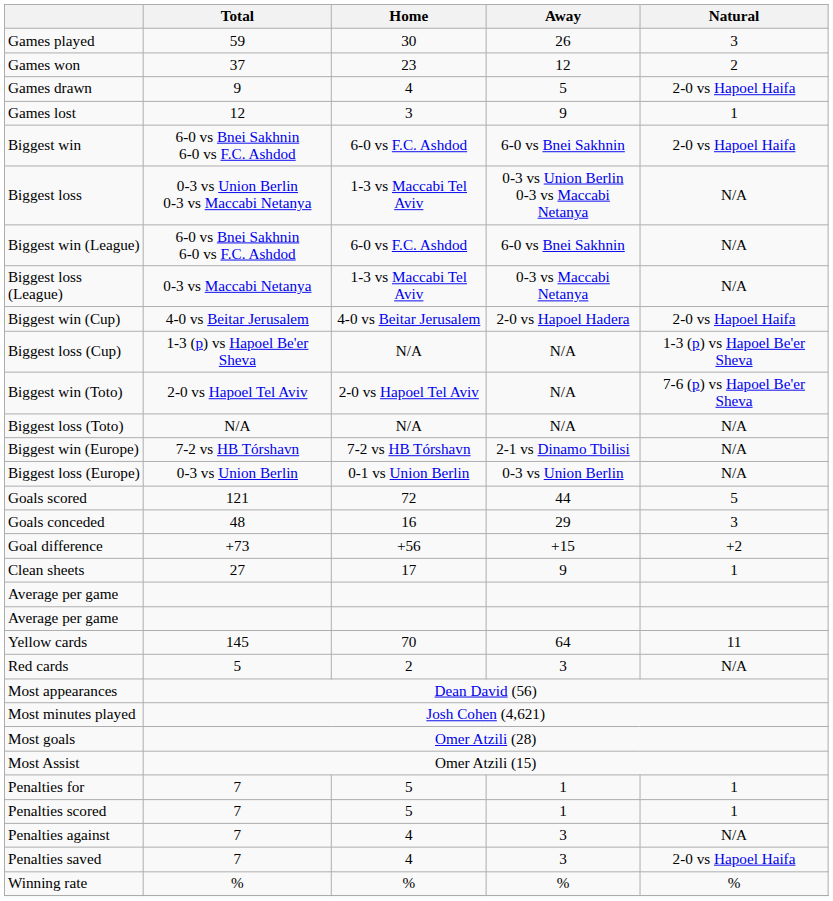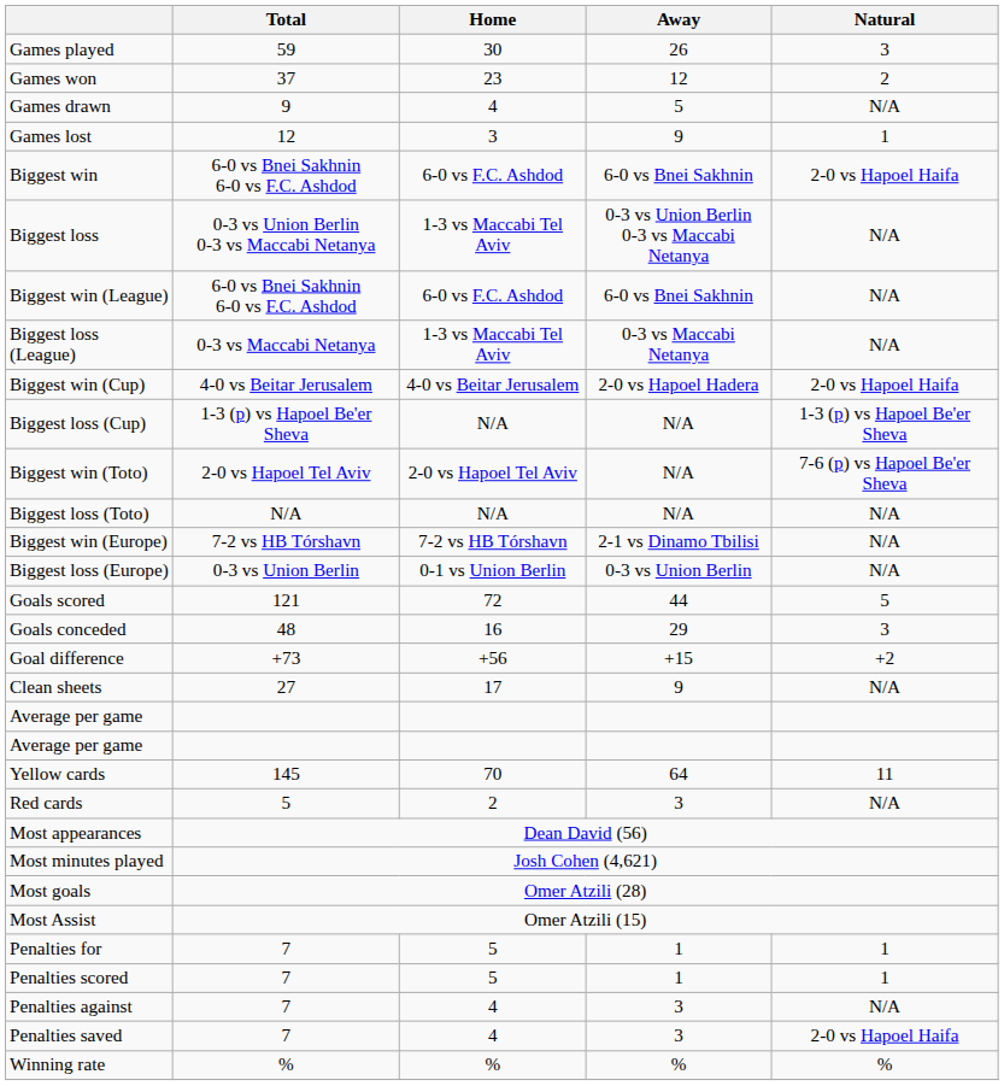 <table class="wikitable" style="text-align: center;">
 <tr>
 <th></th>
 <th>Total</th>
 <th>Home</th>
 <th>Away</th>
 <th>Natural</th>
 </tr>
 <tr>
 <td align=left>Games played</td>
 <td>59</td>
 <td>30</td>
 <td>26</td>
 <td>3</td>
 </tr>
 <tr>
 <td align=left>Games won</td>
 <td>37</td>
 <td>23</td>
 <td>12</td>
 <td>2</td>
 </tr>
 <tr>
 <td align=left>Games drawn</td>
 <td>9</td>
 <td>4</td>
 <td>5</td>
-<td>2-0 vs <a href='#'>Hapoel Haifa</a></td>
+<td>N/A</td>
 </tr>
 <tr>
 <td align=left>Games lost</td>
 <td>12</td>
 <td>3</td>
 <td>9</td>
 <td>1</td>
 </tr>
 <tr>
 <td align=left>Biggest win</td>
 <td>6-0 vs <a href='#'>Bnei Sakhnin</a><br> 6-0 vs <a href='#'>F.C. Ashdod</a></td>
 <td>6-0 vs <a href='#'>F.C. Ashdod</a></td>
 <td>6-0 vs <a href='#'>Bnei Sakhnin</a></td>
 <td>2-0 vs <a href='#'>Hapoel Haifa</a></td>
 </tr>
 <tr>
 <td align=left>Biggest loss</td>
 <td>0-3 vs <a href='#'>Union Berlin</a><br>0-3 vs <a href='#'>Maccabi Netanya</a></td>
 <td>1-3 vs <a href='#'>Maccabi Tel Aviv</a></td>
 <td>0-3 vs <a href='#'>Union Berlin</a><br>0-3 vs <a href='#'>Maccabi Netanya</a></td>
 <td>N/A</td>
 </tr>
 <tr>
 <td align=left>Biggest win (League)</td>
 <td>6-0 vs <a href='#'>Bnei Sakhnin</a><br>6-0 vs <a href='#'>F.C. Ashdod</a></td>
 <td>6-0 vs <a href='#'>F.C. Ashdod</a></td>
 <td>6-0 vs <a href='#'>Bnei Sakhnin</a></td>
 <td>N/A</td>
 </tr>
 <tr>
 <td align=left>Biggest loss (League)</td>
 <td>0-3 vs <a href='#'>Maccabi Netanya</a></td>
 <td>1-3 vs <a href='#'>Maccabi Tel Aviv</a></td>
 <td>0-3 vs <a href='#'>Maccabi Netanya</a></td>
 <td>N/A</td>
 </tr>
 <tr>
 <td align=left>Biggest win (Cup)</td>
 <td>4-0 vs <a href='#'>Beitar Jerusalem</a></td>
 <td>4-0 vs <a href='#'>Beitar Jerusalem</a></td>
 <td>2-0 vs <a href='#'>Hapoel Hadera</a></td>
 <td>2-0 vs <a href='#'>Hapoel Haifa</a></td>
 </tr>
 <tr>
 <td align=left>Biggest loss (Cup)</td>
 <td>1-3 (<a href='#'>p</a>) vs <a href='#'>Hapoel Be'er Sheva</a></td>
 <td>N/A</td>
 <td>N/A</td>
 <td>1-3 (<a href='#'>p</a>) vs <a href='#'>Hapoel Be'er Sheva</a></td>
 </tr>
 <tr>
 <td align=left>Biggest win (Toto)</td>
 <td>2-0 vs <a href='#'>Hapoel Tel Aviv</a></td>
 <td>2-0 vs <a href='#'>Hapoel Tel Aviv</a></td>
 <td>N/A</td>
 <td>7-6 (<a href='#'>p</a>) vs <a href='#'>Hapoel Be'er Sheva</a></td>
 </tr>
 <tr>
 <td align=left>Biggest loss (Toto)</td>
 <td>N/A</td>
 <td>N/A</td>
 <td>N/A</td>
 <td>N/A</td>
 </tr>
 <tr>
 <td align=left>Biggest win (Europe)</td>
 <td>7-2 vs <a href='#'>HB Tórshavn</a></td>
 <td>7-2 vs <a href='#'>HB Tórshavn</a></td>
 <td>2-1 vs <a href='#'>Dinamo Tbilisi</a></td>
 <td>N/A</td>
 </tr>
 <tr>
 <td align=left>Biggest loss (Europe)</td>
 <td>0-3 vs <a href='#'>Union Berlin</a></td>
 <td>0-1 vs <a href='#'>Union Berlin</a></td>
 <td>0-3 vs <a href='#'>Union Berlin</a></td>
 <td>N/A</td>
 </tr>
 <tr>
 <td align=left>Goals scored</td>
 <td>121</td>
 <td>72</td>
 <td>44</td>
 <td>5</td>
 </tr>
 <tr>
 <td align=left>Goals conceded</td>
 <td>48</td>
 <td>16</td>
 <td>29</td>
 <td>3</td>
 </tr>
 <tr>
 <td align=left>Goal difference</td>
 <td>+73</td>
 <td>+56</td>
 <td>+15</td>
 <td>+2</td>
 </tr>
 <tr>
 <td align=left>Clean sheets</td>
 <td>27</td>
 <td>17</td>
 <td>9</td>
-<td>1</td>
+<td>N/A</td>
 </tr>
 <tr>
 <td align=left>Average  per game</td>
 <td></td>
 <td></td>
 <td></td>
 <td></td>
 </tr>
 <tr>
 <td align=left>Average  per game</td>
 <td></td>
 <td></td>
 <td></td>
 <td></td>
 </tr>
 <tr>
 <td align=left>Yellow cards</td>
 <td>145</td>
 <td>70</td>
 <td>64</td>
 <td>11</td>
 </tr>
 <tr>
 <td align=left>Red cards</td>
 <td>5</td>
 <td>2</td>
 <td>3</td>
 <td>N/A</td>
 </tr>
 <tr>
 <td align=left>Most appearances</td>
 <td colspan=4> <a href='#'>Dean David</a> (56)</td>
 </tr>
 <tr>
 <td align=left>Most minutes played</td>
 <td colspan=4>  <a href='#'>Josh Cohen</a> (4,621)</td>
 </tr>
 <tr>
 <td align=left>Most goals</td>
 <td colspan=4> <a href='#'>Omer Atzili</a> (28)</td>
 </tr>
 <tr>
 <td align=left>Most Assist</td>
 <td colspan=4> Omer Atzili (15)</td>
 </tr>
 <tr>
 <td align=left>Penalties for</td>
 <td>7</td>
 <td>5</td>
 <td>1</td>
 <td>1</td>
 </tr>
 <tr>
 <td align=left>Penalties scored</td>
 <td>7</td>
 <td>5</td>
 <td>1</td>
 <td>1</td>
 </tr>
 <tr>
 <td align=left>Penalties against</td>
 <td>7</td>
 <td>4</td>
 <td>3</td>
 <td>N/A</td>
 </tr>
 <tr>
 <td align=left>Penalties saved</td>
 <td>7</td>
 <td>4</td>
 <td>3</td>
 <td>2-0 vs <a href='#'>Hapoel Haifa</a></td>
 </tr>
 <tr>
 <td align=left>Winning rate</td>
 <td>%</td>
 <td>%</td>
 <td>%</td>
 <td>%</td>
 </tr>
 <tr>
 </tr>
 </table>
